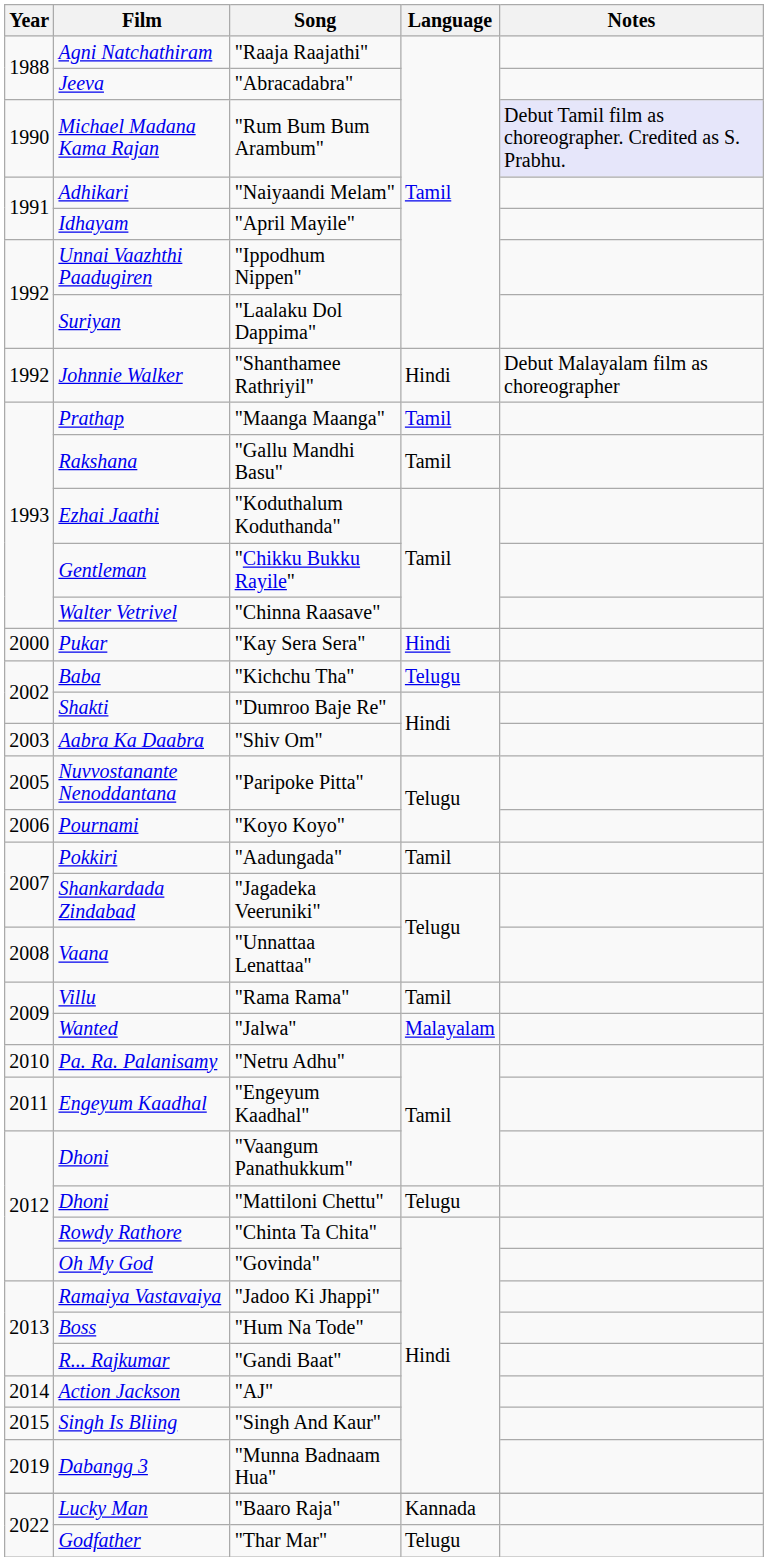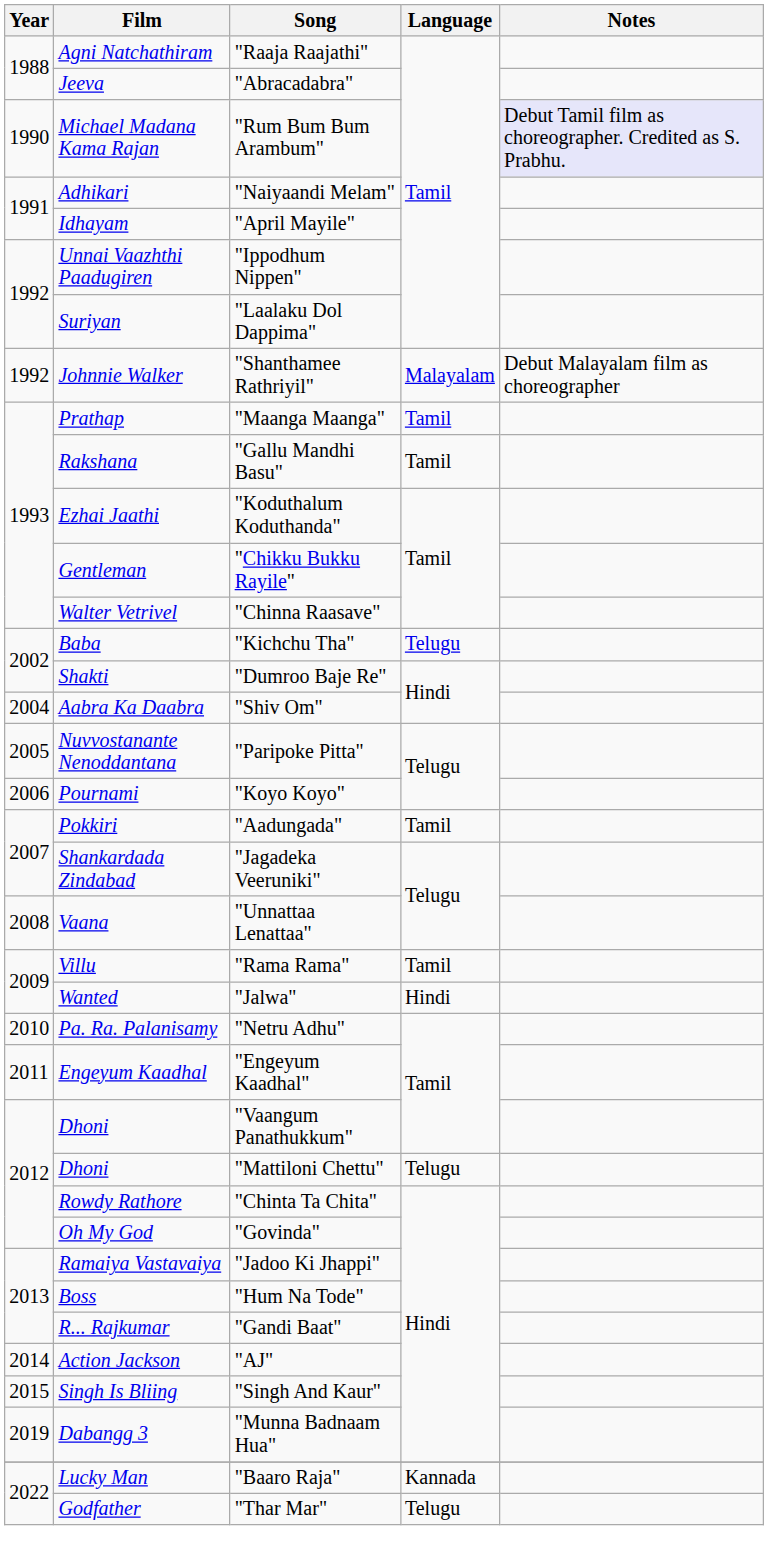 <table class="wikitable sortable">
 <tr>
 <th scope="col">Year</th>
 <th scope="col">Film</th>
 <th scope="col">Song</th>
 <th scope="col">Language</th>
 <th class="unsortable" scope="col">Notes</th>
 </tr>
 <tr>
 <td rowspan="2">1988</td>
 <td><em><a href='#'>Agni Natchathiram</a></em></td>
 <td>"Raaja Raajathi"</td>
 <td rowspan="7"><a href='#'>Tamil</a></td>
 <td></td>
 </tr>
 <tr>
 <td><em><a href='#'>Jeeva</a></em></td>
 <td>"Abracadabra"</td>
 <td></td>
 </tr>
 <tr>
 <td rowspan="1">1990</td>
 <td><em><a href='#'>Michael Madana Kama Rajan</a></em></td>
 <td>"Rum Bum Bum Arambum"</td>
 <td style="background: lavender;">Debut Tamil film as choreographer. Credited as S. Prabhu.</td>
 </tr>
 <tr>
 <td rowspan="2">1991</td>
 <td><em><a href='#'>Adhikari</a></em></td>
 <td>"Naiyaandi Melam"</td>
 <td></td>
 </tr>
 <tr>
 <td><em><a href='#'>Idhayam</a></em></td>
 <td>"April Mayile"</td>
 <td></td>
 </tr>
 <tr>
 <td rowspan="2">1992</td>
 <td><em><a href='#'>Unnai Vaazhthi Paadugiren</a></em></td>
 <td>"Ippodhum Nippen"</td>
 <td></td>
 </tr>
 <tr>
 <td><em><a href='#'>Suriyan</a></em></td>
 <td>"Laalaku Dol Dappima"</td>
 <td></td>
 </tr>
 <tr>
 <td>1992</td>
 <td><em><a href='#'>Johnnie Walker</a></em></td>
 <td>"Shanthamee Rathriyil"</td>
-<td>Hindi</td>
+<td><a href='#'>Malayalam</a></td>
 <td>Debut Malayalam film as choreographer</td>
 </tr>
 <tr>
 <td rowspan="5">1993</td>
 <td><em><a href='#'>Prathap</a></em></td>
 <td>"Maanga Maanga"</td>
 <td><a href='#'>Tamil</a></td>
 <td></td>
 </tr>
 <tr>
 <td><em><a href='#'>Rakshana</a></em></td>
 <td>"Gallu Mandhi Basu"</td>
 <td>Tamil</td>
 <td></td>
 </tr>
 <tr>
 <td><em><a href='#'>Ezhai Jaathi</a></em></td>
 <td>"Koduthalum Koduthanda"</td>
 <td rowspan="3">Tamil</td>
 <td></td>
 </tr>
 <tr>
 <td><em><a href='#'>Gentleman</a></em></td>
 <td>"<a href='#'>Chikku Bukku Rayile</a>"</td>
 <td></td>
 </tr>
 <tr>
 <td><em><a href='#'>Walter Vetrivel</a></em></td>
 <td>"Chinna Raasave"</td>
 <td></td>
 </tr>
 <tr>
-<td>2000</td>
-<td><em><a href='#'>Pukar</a></em></td>
-<td>"Kay Sera Sera"</td>
-<td><a href='#'>Hindi</a></td>
-<td></td>
-</tr>
-<tr>
 <td rowspan="2">2002</td>
 <td><em><a href='#'>Baba</a></em></td>
 <td>"Kichchu Tha"</td>
 <td><a href='#'>Telugu</a></td>
 <td></td>
 </tr>
 <tr>
 <td><em><a href='#'>Shakti</a></em></td>
 <td>"Dumroo Baje Re"</td>
 <td rowspan="2">Hindi</td>
 <td></td>
 </tr>
 <tr>
-<td>2003</td>
+<td>2004</td>
 <td><em><a href='#'>Aabra Ka Daabra</a></em></td>
 <td>"Shiv Om"</td>
 <td></td>
 </tr>
 <tr>
 <td>2005</td>
 <td><em><a href='#'>Nuvvostanante Nenoddantana</a></em></td>
 <td>"Paripoke Pitta"</td>
 <td rowspan="2">Telugu</td>
 <td></td>
 </tr>
 <tr>
 <td>2006</td>
 <td><em><a href='#'>Pournami</a></em></td>
 <td>"Koyo Koyo"</td>
 <td></td>
 </tr>
 <tr>
 <td rowspan="2">2007</td>
 <td><em><a href='#'>Pokkiri</a></em></td>
 <td>"Aadungada"</td>
 <td>Tamil</td>
 <td></td>
 </tr>
 <tr>
 <td><em><a href='#'>Shankardada Zindabad</a></em></td>
 <td>"Jagadeka Veeruniki"</td>
 <td rowspan="2">Telugu</td>
 <td></td>
 </tr>
 <tr>
 <td>2008</td>
 <td><em><a href='#'>Vaana</a></em></td>
 <td>"Unnattaa Lenattaa"</td>
 <td></td>
 </tr>
 <tr>
 <td rowspan="2">2009</td>
 <td><em><a href='#'>Villu</a></em></td>
 <td>"Rama Rama"</td>
 <td>Tamil</td>
 <td></td>
 </tr>
 <tr>
 <td><em><a href='#'>Wanted</a></em></td>
 <td>"Jalwa"</td>
-<td><a href='#'>Malayalam</a></td>
+<td>Hindi</td>
 <td></td>
 </tr>
 <tr>
 <td>2010</td>
 <td><em><a href='#'>Pa. Ra. Palanisamy</a></em></td>
 <td>"Netru Adhu"</td>
 <td rowspan="3">Tamil</td>
 <td></td>
 </tr>
 <tr>
 <td rowspan="1">2011</td>
 <td><em><a href='#'>Engeyum Kaadhal</a></em></td>
 <td>"Engeyum Kaadhal"</td>
 <td></td>
 </tr>
 <tr>
 <td rowspan="4">2012</td>
 <td><em><a href='#'>Dhoni</a></em></td>
 <td>"Vaangum Panathukkum"</td>
 <td></td>
 </tr>
 <tr>
 <td><em><a href='#'>Dhoni</a></em></td>
 <td>"Mattiloni Chettu"</td>
 <td>Telugu</td>
 <td></td>
 </tr>
 <tr>
 <td><em><a href='#'>Rowdy Rathore</a></em></td>
 <td>"Chinta Ta Chita"</td>
 <td rowspan="8">Hindi</td>
 <td></td>
 </tr>
 <tr>
 <td><em><a href='#'>Oh My God</a></em></td>
 <td>"Govinda"</td>
 <td></td>
 </tr>
 <tr>
 <td rowspan="3">2013</td>
 <td><em><a href='#'>Ramaiya Vastavaiya</a></em></td>
 <td>"Jadoo Ki Jhappi"</td>
 <td></td>
 </tr>
 <tr>
 <td><em><a href='#'>Boss</a></em></td>
 <td>"Hum Na Tode"</td>
 <td></td>
 </tr>
 <tr>
 <td><em><a href='#'>R... Rajkumar</a></em></td>
 <td>"Gandi Baat"</td>
 <td></td>
 </tr>
 <tr>
 <td rowspan="1">2014</td>
 <td><em><a href='#'>Action Jackson</a></em></td>
 <td>"AJ"</td>
 <td></td>
 </tr>
 <tr>
 <td>2015</td>
 <td><em><a href='#'>Singh Is Bliing</a></em></td>
 <td>"Singh And Kaur"</td>
 <td></td>
 </tr>
 <tr>
 <td>2019</td>
 <td><em><a href='#'>Dabangg 3</a></em></td>
 <td>"Munna Badnaam Hua"</td>
 <td></td>
 </tr>
 <tr>
 </tr>
 <tr>
 <td rowspan="2">2022</td>
 <td><em><a href='#'>Lucky Man</a></em></td>
 <td>"Baaro Raja"</td>
 <td>Kannada</td>
 <td></td>
 </tr>
 <tr>
 <td><em><a href='#'>Godfather</a></em></td>
 <td>"Thar Mar"</td>
 <td>Telugu</td>
 <td></td>
 </tr>
 </table>
